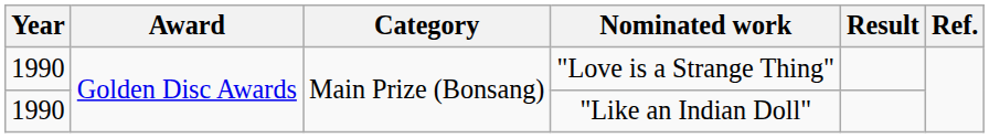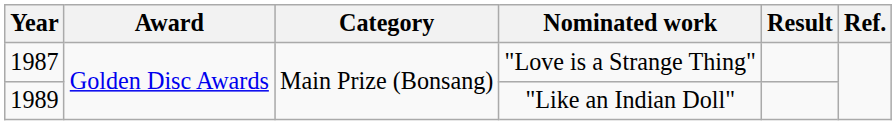 <table class="wikitable" style="text-align:center;">
 <tr>
 <th>Year</th>
 <th>Award</th>
 <th>Category</th>
 <th>Nominated work</th>
 <th>Result</th>
 <th>Ref.</th>
 </tr>
 <tr>
-<td>1990</td>
+<td>1987</td>
 <td rowspan="2"><a href='#'>Golden Disc Awards</a></td>
 <td rowspan="2">Main Prize (Bonsang)</td>
 <td>"Love is a Strange Thing"</td>
 <td></td>
 <td rowspan="2"></td>
 </tr>
 <tr>
-<td>1990</td>
+<td>1989</td>
 <td>"Like an Indian Doll"</td>
 <td></td>
 </tr>
 </table>
